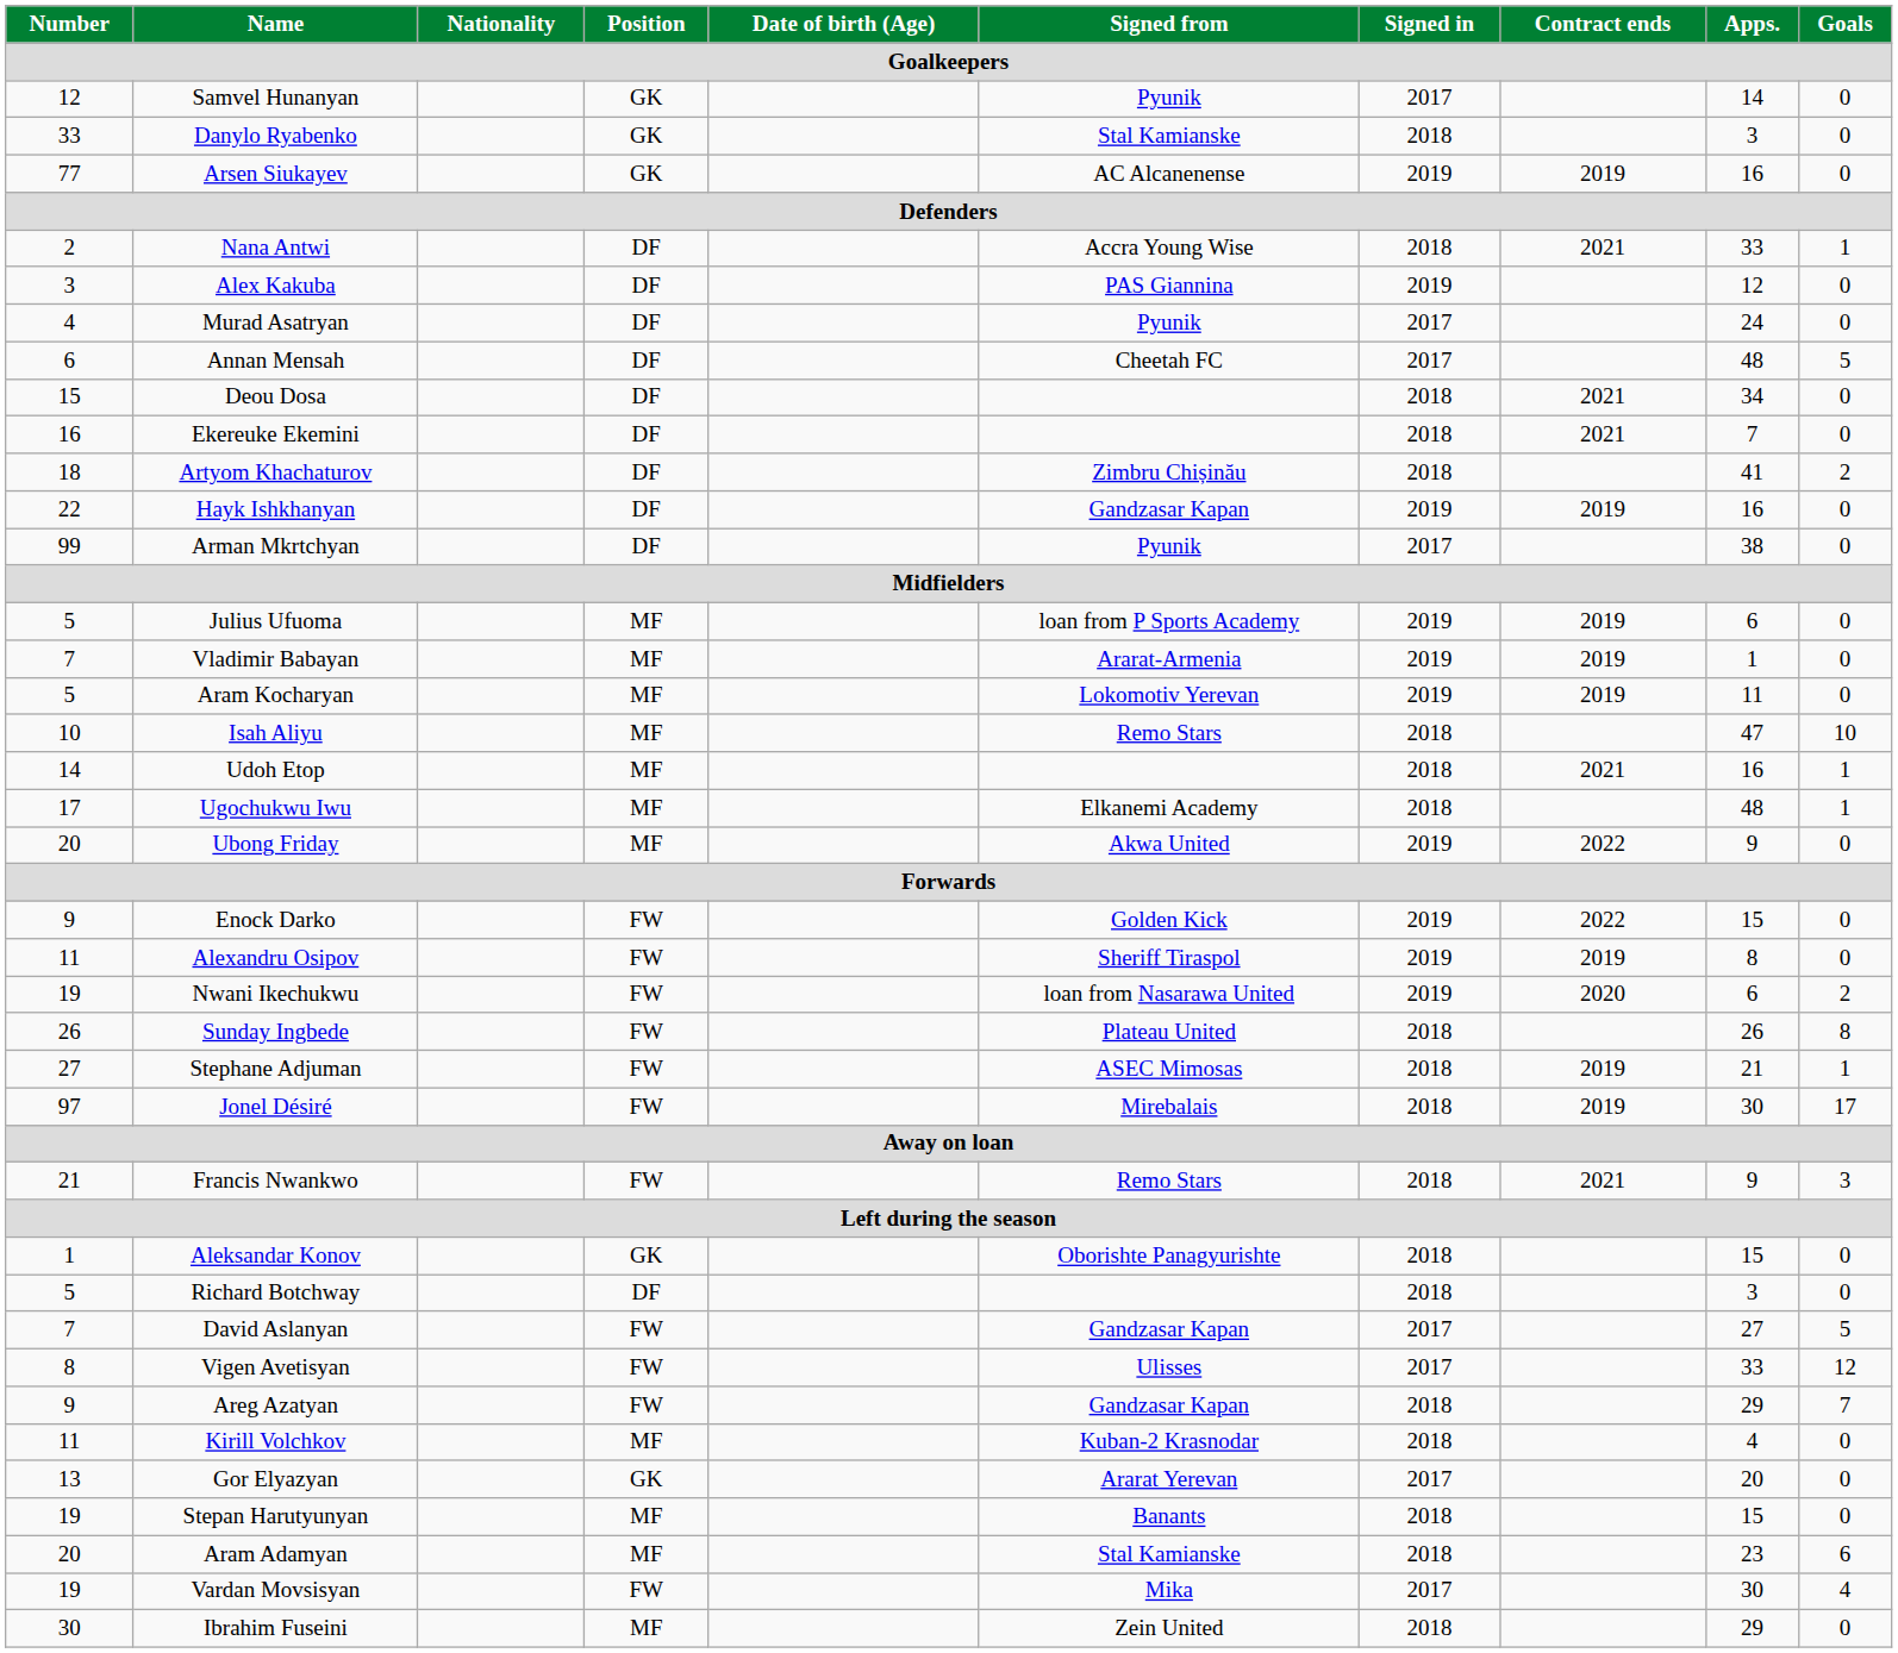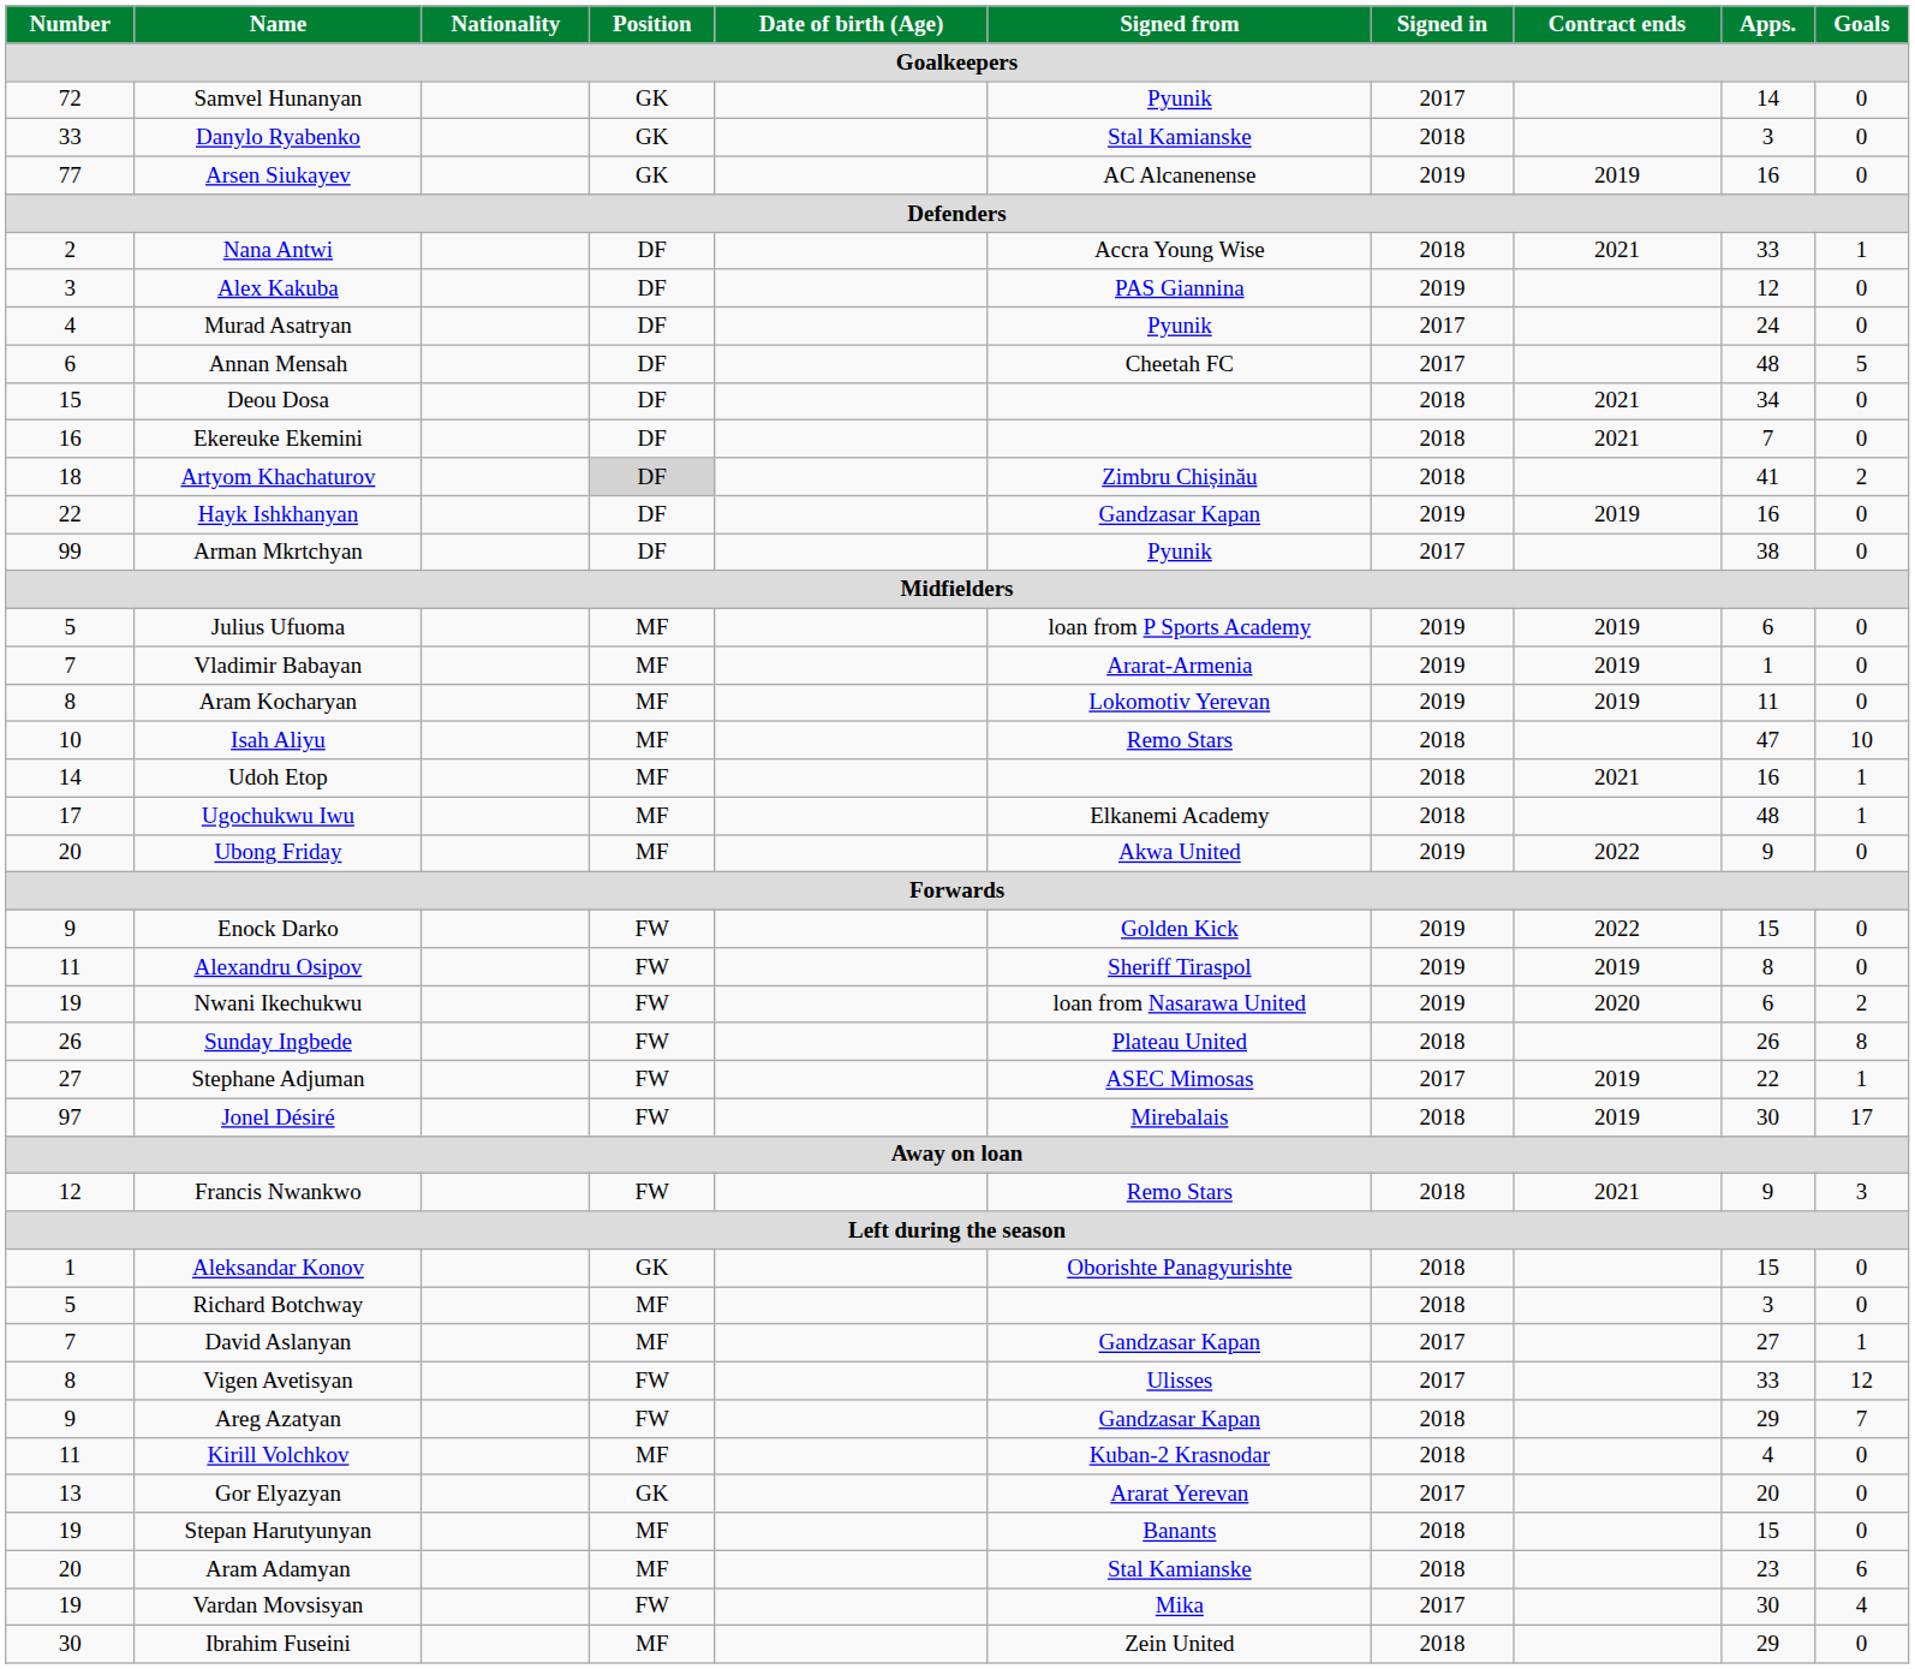 <table class="wikitable"  style="text-align:center; font-size:90%; width:95%;">
 <tr>
 <th style="background:#008033; color:white; text-align:center;">Number</th>
 <th style="background:#008033; color:white; text-align:center;">Name</th>
 <th style="background:#008033; color:white; text-align:center;">Nationality</th>
 <th style="background:#008033; color:white; text-align:center;">Position</th>
 <th style="background:#008033; color:white; text-align:center;">Date of birth (Age)</th>
 <th style="background:#008033; color:white; text-align:center;">Signed from</th>
 <th style="background:#008033; color:white; text-align:center;">Signed in</th>
 <th style="background:#008033; color:white; text-align:center;">Contract ends</th>
 <th style="background:#008033; color:white; text-align:center;">Apps.</th>
 <th style="background:#008033; color:white; text-align:center;">Goals</th>
 </tr>
 <tr>
 <th colspan="11"  style="background:#dcdcdc; text-align:center;">Goalkeepers</th>
 </tr>
 <tr>
-<td>12</td>
+<td>72</td>
 <td>Samvel Hunanyan</td>
 <td></td>
 <td>GK</td>
 <td></td>
 <td><a href='#'>Pyunik</a></td>
 <td>2017</td>
 <td></td>
 <td>14</td>
 <td>0</td>
 </tr>
 <tr>
 <td>33</td>
 <td><a href='#'>Danylo Ryabenko</a></td>
 <td></td>
 <td>GK</td>
 <td></td>
 <td><a href='#'>Stal Kamianske</a></td>
 <td>2018</td>
 <td></td>
 <td>3</td>
 <td>0</td>
 </tr>
 <tr>
 <td>77</td>
 <td><a href='#'>Arsen Siukayev</a></td>
 <td></td>
 <td>GK</td>
 <td></td>
 <td>AC Alcanenense</td>
 <td>2019</td>
 <td>2019</td>
 <td>16</td>
 <td>0</td>
 </tr>
 <tr>
 <th colspan="11"  style="background:#dcdcdc; text-align:center;">Defenders</th>
 </tr>
 <tr>
 <td>2</td>
 <td><a href='#'>Nana Antwi</a></td>
 <td></td>
 <td>DF</td>
 <td></td>
 <td>Accra Young Wise</td>
 <td>2018</td>
 <td>2021</td>
 <td>33</td>
 <td>1</td>
 </tr>
 <tr>
 <td>3</td>
 <td><a href='#'>Alex Kakuba</a></td>
 <td></td>
 <td>DF</td>
 <td></td>
 <td><a href='#'>PAS Giannina</a></td>
 <td>2019</td>
 <td></td>
 <td>12</td>
 <td>0</td>
 </tr>
 <tr>
 <td>4</td>
 <td>Murad Asatryan</td>
 <td></td>
 <td>DF</td>
 <td></td>
 <td><a href='#'>Pyunik</a></td>
 <td>2017</td>
 <td></td>
 <td>24</td>
 <td>0</td>
 </tr>
 <tr>
 <td>6</td>
 <td>Annan Mensah</td>
 <td></td>
 <td>DF</td>
 <td></td>
 <td>Cheetah FC</td>
 <td>2017</td>
 <td></td>
 <td>48</td>
 <td>5</td>
 </tr>
 <tr>
 <td>15</td>
 <td>Deou Dosa</td>
 <td></td>
 <td>DF</td>
 <td></td>
 <td></td>
 <td>2018</td>
 <td>2021</td>
 <td>34</td>
 <td>0</td>
 </tr>
 <tr>
 <td>16</td>
 <td>Ekereuke Ekemini</td>
 <td></td>
 <td>DF</td>
 <td></td>
 <td></td>
 <td>2018</td>
 <td>2021</td>
 <td>7</td>
 <td>0</td>
 </tr>
 <tr>
 <td>18</td>
 <td><a href='#'>Artyom Khachaturov</a></td>
 <td></td>
-<td>DF</td>
+<td style="background: lightgrey;">DF</td>
 <td></td>
 <td><a href='#'>Zimbru Chișinău</a></td>
 <td>2018</td>
 <td></td>
 <td>41</td>
 <td>2</td>
 </tr>
 <tr>
 <td>22</td>
 <td><a href='#'>Hayk Ishkhanyan</a></td>
 <td></td>
 <td>DF</td>
 <td></td>
 <td><a href='#'>Gandzasar Kapan</a></td>
 <td>2019</td>
 <td>2019</td>
 <td>16</td>
 <td>0</td>
 </tr>
 <tr>
 <td>99</td>
 <td>Arman Mkrtchyan</td>
 <td></td>
 <td>DF</td>
 <td></td>
 <td><a href='#'>Pyunik</a></td>
 <td>2017</td>
 <td></td>
 <td>38</td>
 <td>0</td>
 </tr>
 <tr>
 <th colspan="11"  style="background:#dcdcdc; text-align:center;">Midfielders</th>
 </tr>
 <tr>
 <td>5</td>
 <td>Julius Ufuoma</td>
 <td></td>
 <td>MF</td>
 <td></td>
 <td>loan from <a href='#'>P Sports Academy</a></td>
 <td>2019</td>
 <td>2019</td>
 <td>6</td>
 <td>0</td>
 </tr>
 <tr>
 <td>7</td>
 <td>Vladimir Babayan</td>
 <td></td>
 <td>MF</td>
 <td></td>
 <td><a href='#'>Ararat-Armenia</a></td>
 <td>2019</td>
 <td>2019</td>
 <td>1</td>
 <td>0</td>
 </tr>
 <tr>
-<td>5</td>
+<td>8</td>
 <td>Aram Kocharyan</td>
 <td></td>
 <td>MF</td>
 <td></td>
 <td><a href='#'>Lokomotiv Yerevan</a></td>
 <td>2019</td>
 <td>2019</td>
 <td>11</td>
 <td>0</td>
 </tr>
 <tr>
 <td>10</td>
 <td><a href='#'>Isah Aliyu</a></td>
 <td></td>
 <td>MF</td>
 <td></td>
 <td><a href='#'>Remo Stars</a></td>
 <td>2018</td>
 <td></td>
 <td>47</td>
 <td>10</td>
 </tr>
 <tr>
 <td>14</td>
 <td>Udoh Etop</td>
 <td></td>
 <td>MF</td>
 <td></td>
 <td></td>
 <td>2018</td>
 <td>2021</td>
 <td>16</td>
 <td>1</td>
 </tr>
 <tr>
 <td>17</td>
 <td><a href='#'>Ugochukwu Iwu</a></td>
 <td></td>
 <td>MF</td>
 <td></td>
 <td>Elkanemi Academy</td>
 <td>2018</td>
 <td></td>
 <td>48</td>
 <td>1</td>
 </tr>
 <tr>
 <td>20</td>
 <td><a href='#'>Ubong Friday</a></td>
 <td></td>
 <td>MF</td>
 <td></td>
 <td><a href='#'>Akwa United</a></td>
 <td>2019</td>
 <td>2022</td>
 <td>9</td>
 <td>0</td>
 </tr>
 <tr>
 <th colspan="11"  style="background:#dcdcdc; text-align:center;">Forwards</th>
 </tr>
 <tr>
 <td>9</td>
 <td>Enock Darko</td>
 <td></td>
 <td>FW</td>
 <td></td>
 <td><a href='#'>Golden Kick</a></td>
 <td>2019</td>
 <td>2022</td>
 <td>15</td>
 <td>0</td>
 </tr>
 <tr>
 <td>11</td>
 <td><a href='#'>Alexandru Osipov</a></td>
 <td></td>
 <td>FW</td>
 <td></td>
 <td><a href='#'>Sheriff Tiraspol</a></td>
 <td>2019</td>
 <td>2019</td>
 <td>8</td>
 <td>0</td>
 </tr>
 <tr>
 <td>19</td>
 <td>Nwani Ikechukwu</td>
 <td></td>
 <td>FW</td>
 <td></td>
 <td>loan from <a href='#'>Nasarawa United</a></td>
 <td>2019</td>
 <td>2020</td>
 <td>6</td>
 <td>2</td>
 </tr>
 <tr>
 <td>26</td>
 <td><a href='#'>Sunday Ingbede</a></td>
 <td></td>
 <td>FW</td>
 <td></td>
 <td><a href='#'>Plateau United</a></td>
 <td>2018</td>
 <td></td>
 <td>26</td>
 <td>8</td>
 </tr>
 <tr>
 <td>27</td>
 <td>Stephane Adjuman</td>
 <td></td>
 <td>FW</td>
 <td></td>
 <td><a href='#'>ASEC Mimosas</a></td>
-<td>2018</td>
+<td>2017</td>
 <td>2019</td>
-<td>21</td>
+<td>22</td>
 <td>1</td>
 </tr>
 <tr>
 <td>97</td>
 <td><a href='#'>Jonel Désiré</a></td>
 <td></td>
 <td>FW</td>
 <td></td>
 <td><a href='#'>Mirebalais</a></td>
 <td>2018</td>
 <td>2019</td>
 <td>30</td>
 <td>17</td>
 </tr>
 <tr>
 <th colspan="11"  style="background:#dcdcdc; text-align:center;">Away on loan</th>
 </tr>
 <tr>
-<td>21</td>
+<td>12</td>
 <td>Francis Nwankwo</td>
 <td></td>
 <td>FW</td>
 <td></td>
 <td><a href='#'>Remo Stars</a></td>
 <td>2018</td>
 <td>2021</td>
 <td>9</td>
 <td>3</td>
 </tr>
 <tr>
 <th colspan="11"  style="background:#dcdcdc; text-align:center;">Left during the season</th>
 </tr>
 <tr>
 <td>1</td>
 <td><a href='#'>Aleksandar Konov</a></td>
 <td></td>
 <td>GK</td>
 <td></td>
 <td><a href='#'>Oborishte Panagyurishte</a></td>
 <td>2018</td>
 <td></td>
 <td>15</td>
 <td>0</td>
 </tr>
 <tr>
 <td>5</td>
 <td>Richard Botchway</td>
 <td></td>
-<td>DF</td>
+<td>MF</td>
 <td></td>
 <td></td>
 <td>2018</td>
 <td></td>
 <td>3</td>
 <td>0</td>
 </tr>
 <tr>
 <td>7</td>
 <td>David Aslanyan</td>
 <td></td>
-<td>FW</td>
+<td>MF</td>
 <td></td>
 <td><a href='#'>Gandzasar Kapan</a></td>
 <td>2017</td>
 <td></td>
 <td>27</td>
-<td>5</td>
+<td>1</td>
 </tr>
 <tr>
 <td>8</td>
 <td>Vigen Avetisyan</td>
 <td></td>
 <td>FW</td>
 <td></td>
 <td><a href='#'>Ulisses</a></td>
 <td>2017</td>
 <td></td>
 <td>33</td>
 <td>12</td>
 </tr>
 <tr>
 <td>9</td>
 <td>Areg Azatyan</td>
 <td></td>
 <td>FW</td>
 <td></td>
 <td><a href='#'>Gandzasar Kapan</a></td>
 <td>2018</td>
 <td></td>
 <td>29</td>
 <td>7</td>
 </tr>
 <tr>
 <td>11</td>
 <td><a href='#'>Kirill Volchkov</a></td>
 <td></td>
 <td>MF</td>
 <td></td>
 <td><a href='#'>Kuban-2 Krasnodar</a></td>
 <td>2018</td>
 <td></td>
 <td>4</td>
 <td>0</td>
 </tr>
 <tr>
 <td>13</td>
 <td>Gor Elyazyan</td>
 <td></td>
 <td>GK</td>
 <td></td>
 <td><a href='#'>Ararat Yerevan</a></td>
 <td>2017</td>
 <td></td>
 <td>20</td>
 <td>0</td>
 </tr>
 <tr>
 <td>19</td>
 <td>Stepan Harutyunyan</td>
 <td></td>
 <td>MF</td>
 <td></td>
 <td><a href='#'>Banants</a></td>
 <td>2018</td>
 <td></td>
 <td>15</td>
 <td>0</td>
 </tr>
 <tr>
 <td>20</td>
 <td>Aram Adamyan</td>
 <td></td>
 <td>MF</td>
 <td></td>
 <td><a href='#'>Stal Kamianske</a></td>
 <td>2018</td>
 <td></td>
 <td>23</td>
 <td>6</td>
 </tr>
 <tr>
 <td>19</td>
 <td>Vardan Movsisyan</td>
 <td></td>
 <td>FW</td>
 <td></td>
 <td><a href='#'>Mika</a></td>
 <td>2017</td>
 <td></td>
 <td>30</td>
 <td>4</td>
 </tr>
 <tr>
 <td>30</td>
 <td>Ibrahim Fuseini</td>
 <td></td>
 <td>MF</td>
 <td></td>
 <td>Zein United</td>
 <td>2018</td>
 <td></td>
 <td>29</td>
 <td>0</td>
 </tr>
 </table>
